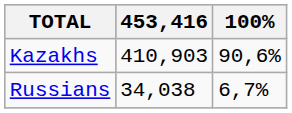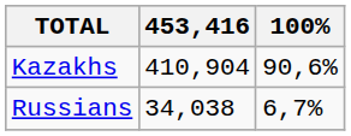 <table class="wikitable">
 <tr>
 <th>TOTAL</th>
 <th>453,416</th>
 <th>100%</th>
 </tr>
 <tr>
 <td><a href='#'>Kazakhs</a></td>
-<td>410,903</td>
+<td>410,904</td>
 <td>90,6%</td>
 </tr>
 <tr>
 <td><a href='#'>Russians</a></td>
 <td>34,038</td>
 <td>6,7%</td>
 </tr>
 </table>
